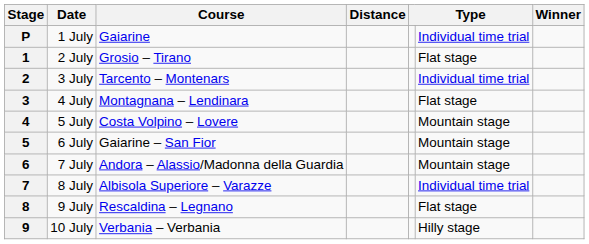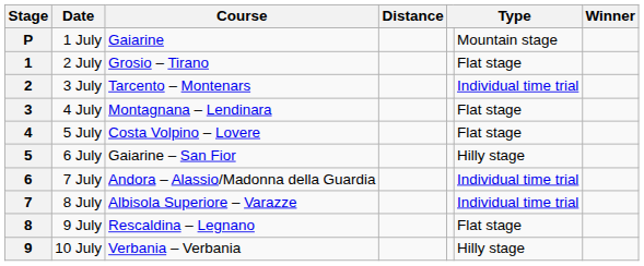 <table class="wikitable">
 <tr>
 <th scope="col">Stage</th>
 <th scope="col">Date</th>
 <th scope="col">Course</th>
 <th scope="col">Distance</th>
 <th colspan="2" scope="col">Type</th>
 <th scope="col">Winner</th>
 </tr>
 <tr>
 <th scope="row">P</th>
 <td style="text-align:right;">1 July</td>
 <td><a href='#'>Gaiarine</a></td>
 <td></td>
 <td></td>
-<td><a href='#'>Individual time trial</a></td>
+<td>Mountain stage</td>
 <td></td>
 </tr>
 <tr>
 <th scope="row">1</th>
 <td style="text-align:right;">2 July</td>
 <td><a href='#'>Grosio</a> – <a href='#'>Tirano</a></td>
 <td></td>
 <td></td>
 <td>Flat stage</td>
 <td></td>
 </tr>
 <tr>
 <th scope="row">2</th>
 <td style="text-align:right;">3 July</td>
 <td><a href='#'>Tarcento</a> – <a href='#'>Montenars</a></td>
 <td></td>
 <td></td>
 <td><a href='#'>Individual time trial</a></td>
 <td></td>
 </tr>
 <tr>
 <th scope="row">3</th>
 <td style="text-align:right;">4 July</td>
 <td><a href='#'>Montagnana</a> – <a href='#'>Lendinara</a></td>
 <td></td>
 <td></td>
 <td>Flat stage</td>
 <td></td>
 </tr>
 <tr>
 <th scope="row">4</th>
 <td style="text-align:right;">5 July</td>
 <td><a href='#'>Costa Volpino</a> – <a href='#'>Lovere</a></td>
 <td></td>
 <td></td>
-<td>Mountain stage</td>
+<td>Flat stage</td>
 <td></td>
 </tr>
 <tr>
 <th scope="row">5</th>
 <td style="text-align:right;">6 July</td>
 <td>Gaiarine – <a href='#'>San Fior</a></td>
 <td></td>
 <td></td>
-<td>Mountain stage</td>
+<td>Hilly stage</td>
 <td></td>
 </tr>
 <tr>
 <th scope="row">6</th>
 <td style="text-align:right;">7 July</td>
 <td><a href='#'>Andora</a> – <a href='#'>Alassio</a>/Madonna della Guardia</td>
 <td></td>
 <td></td>
-<td>Mountain stage</td>
+<td><a href='#'>Individual time trial</a></td>
 <td></td>
 </tr>
 <tr>
 <th scope="row">7</th>
 <td style="text-align:right;">8 July</td>
 <td><a href='#'>Albisola Superiore</a> – <a href='#'>Varazze</a></td>
 <td></td>
 <td></td>
 <td><a href='#'>Individual time trial</a></td>
 <td></td>
 </tr>
 <tr>
 <th scope="row">8</th>
 <td style="text-align:right;">9 July</td>
 <td><a href='#'>Rescaldina</a> – <a href='#'>Legnano</a></td>
 <td></td>
 <td></td>
 <td>Flat stage</td>
 <td></td>
 </tr>
 <tr>
 <th scope="row">9</th>
 <td style="text-align:right;">10 July</td>
 <td><a href='#'>Verbania</a> – Verbania</td>
 <td></td>
 <td></td>
 <td>Hilly stage</td>
 <td></td>
 </tr>
 </table>
